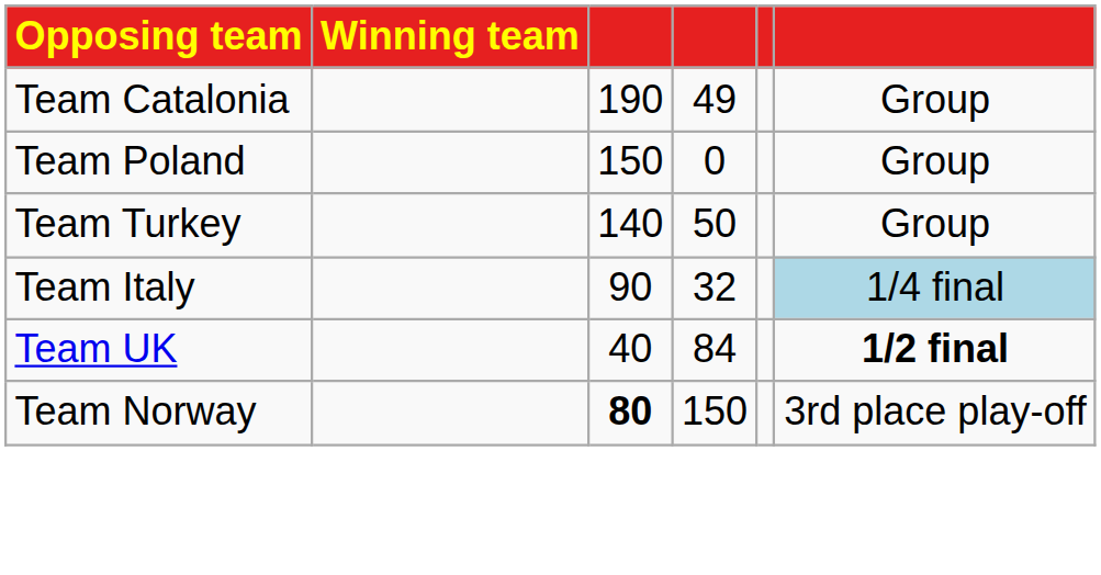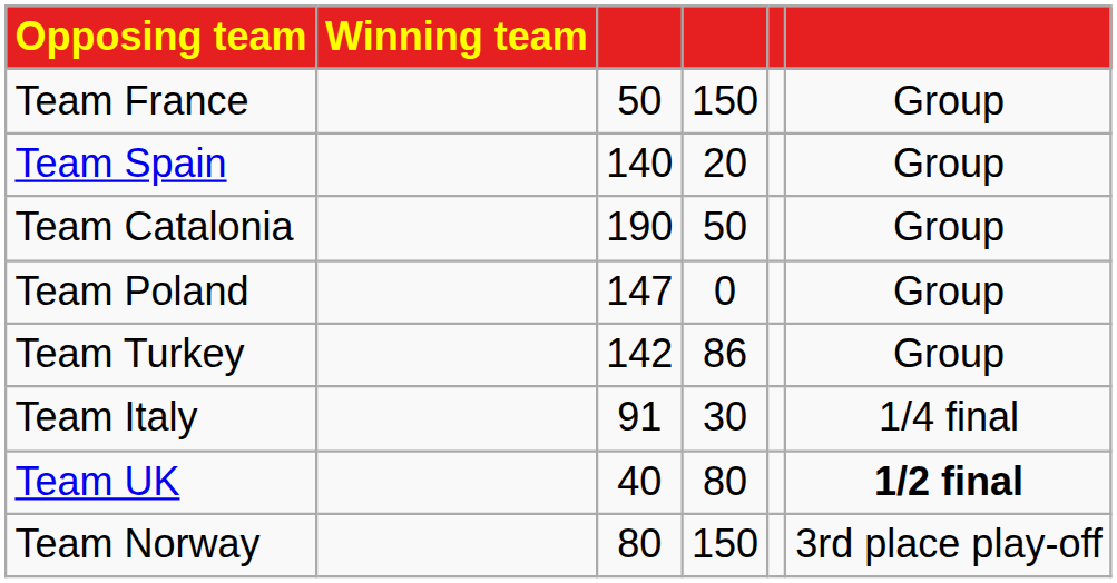 <table class="wikitable sortable" style="text-align:center;">
 <tr>
 <th style="color:yellow; background:#e62020;">Opposing team</th>
 <th style="color:yellow; background:#e62020;">Winning team</th>
 <th style="color:yellow; background:#e62020;"></th>
 <th style="color:yellow; background:#e62020;"></th>
 <th style="color:yellow; background:#e62020;"></th>
 <th style="color:yellow; background:#e62020;"></th>
 </tr>
 <tr>
+<td style="text-align:left"> Team France</td>
+<td></td>
+<td>50</td>
+<td>150</td>
+<td></td>
+<td>Group</td>
+</tr>
+<tr>
+<td style="text-align:left;"> <a href='#'>Team Spain</a></td>
+<td></td>
+<td>140</td>
+<td>20</td>
+<td></td>
+<td>Group</td>
+</tr>
+<tr>
 <td style="text-align:left;"> Team Catalonia</td>
 <td></td>
 <td>190</td>
-<td>49</td>
+<td>50</td>
 <td></td>
 <td>Group</td>
 </tr>
 <tr>
 <td style="text-align:left;"> Team Poland</td>
 <td></td>
-<td>150</td>
+<td>147</td>
 <td>0</td>
 <td></td>
 <td>Group</td>
 </tr>
 <tr>
 <td style="text-align:left;"> Team Turkey</td>
 <td></td>
-<td>140</td>
-<td>50</td>
+<td>142</td>
+<td>86</td>
 <td></td>
 <td>Group</td>
 </tr>
 <tr>
 <td style="text-align:left;"> Team Italy</td>
 <td></td>
-<td>90</td>
-<td>32</td>
+<td>91</td>
+<td>30</td>
 <td></td>
-<td style="background: lightblue;">1/4 final</td>
+<td>1/4 final</td>
 </tr>
 <tr>
 <td style="text-align:left;"> <a href='#'>Team UK</a></td>
 <td></td>
 <td>40</td>
-<td>84</td>
+<td>80</td>
 <td></td>
 <td><strong>1/2 final</strong></td>
 </tr>
 <tr>
 <td style="text-align:left;"> Team Norway</td>
 <td></td>
-<td><strong>80</strong></td>
+<td>80</td>
 <td>150</td>
 <td></td>
 <td>3rd place play-off</td>
 </tr>
 </table>
